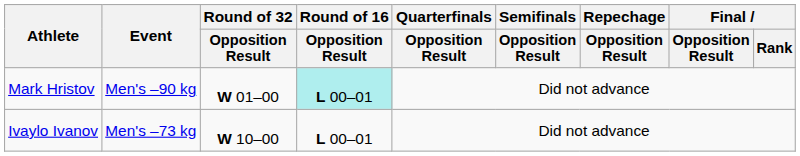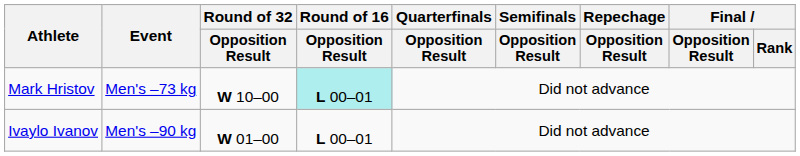 <table class="wikitable" style="font-size:90%">
 <tr>
 <th rowspan="2">Athlete</th>
 <th rowspan="2">Event</th>
 <th>Round of 32</th>
 <th>Round of 16</th>
 <th>Quarterfinals</th>
 <th>Semifinals</th>
 <th>Repechage</th>
 <th colspan=2>Final / </th>
 </tr>
 <tr style="font-size:95%">
 <th>Opposition<br>Result</th>
 <th>Opposition<br>Result</th>
 <th>Opposition<br>Result</th>
 <th>Opposition<br>Result</th>
 <th>Opposition<br>Result</th>
 <th>Opposition<br>Result</th>
 <th>Rank</th>
 </tr>
 <tr align=center>
 <td align=left><a href='#'>Mark Hristov</a></td>
-<td align=left><a href='#'>Men's –90 kg</a></td>
-<td><br><strong>W</strong> 01–00</td>
+<td align=left><a href='#'>Men's –73 kg</a></td>
+<td><br><strong>W</strong> 10–00</td>
 <td style="background: paleturquoise;"><br><strong>L</strong> 00–01</td>
 <td colspan=5>Did not advance</td>
 </tr>
 <tr align=center>
 <td align=left><a href='#'>Ivaylo Ivanov</a></td>
-<td align=left><a href='#'>Men's –73 kg</a></td>
-<td><br><strong>W</strong> 10–00</td>
+<td align=left><a href='#'>Men's –90 kg</a></td>
+<td><br><strong>W</strong> 01–00</td>
 <td><br><strong>L</strong> 00–01</td>
 <td colspan=5>Did not advance</td>
 </tr>
 </table>
